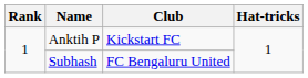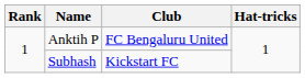 <table Class ="wikitable sortable" style="text-align:center">
 <tr>
 <th>Rank</th>
 <th>Name</th>
 <th>Club</th>
 <th>Hat-tricks</th>
 </tr>
 <tr>
 <td rowspan=2>1</td>
 <td align="left"> Anktih P</td>
-<td align="left"><a href='#'>Kickstart FC</a></td>
+<td align="left"><a href='#'>FC Bengaluru United</a></td>
 <td rowspan=2>1</td>
 </tr>
 <tr>
 <td align="left"> <a href='#'>Subhash</a></td>
-<td align="left"><a href='#'>FC Bengaluru United</a></td>
+<td align="left"><a href='#'>Kickstart FC</a></td>
 </tr>
 </table>
